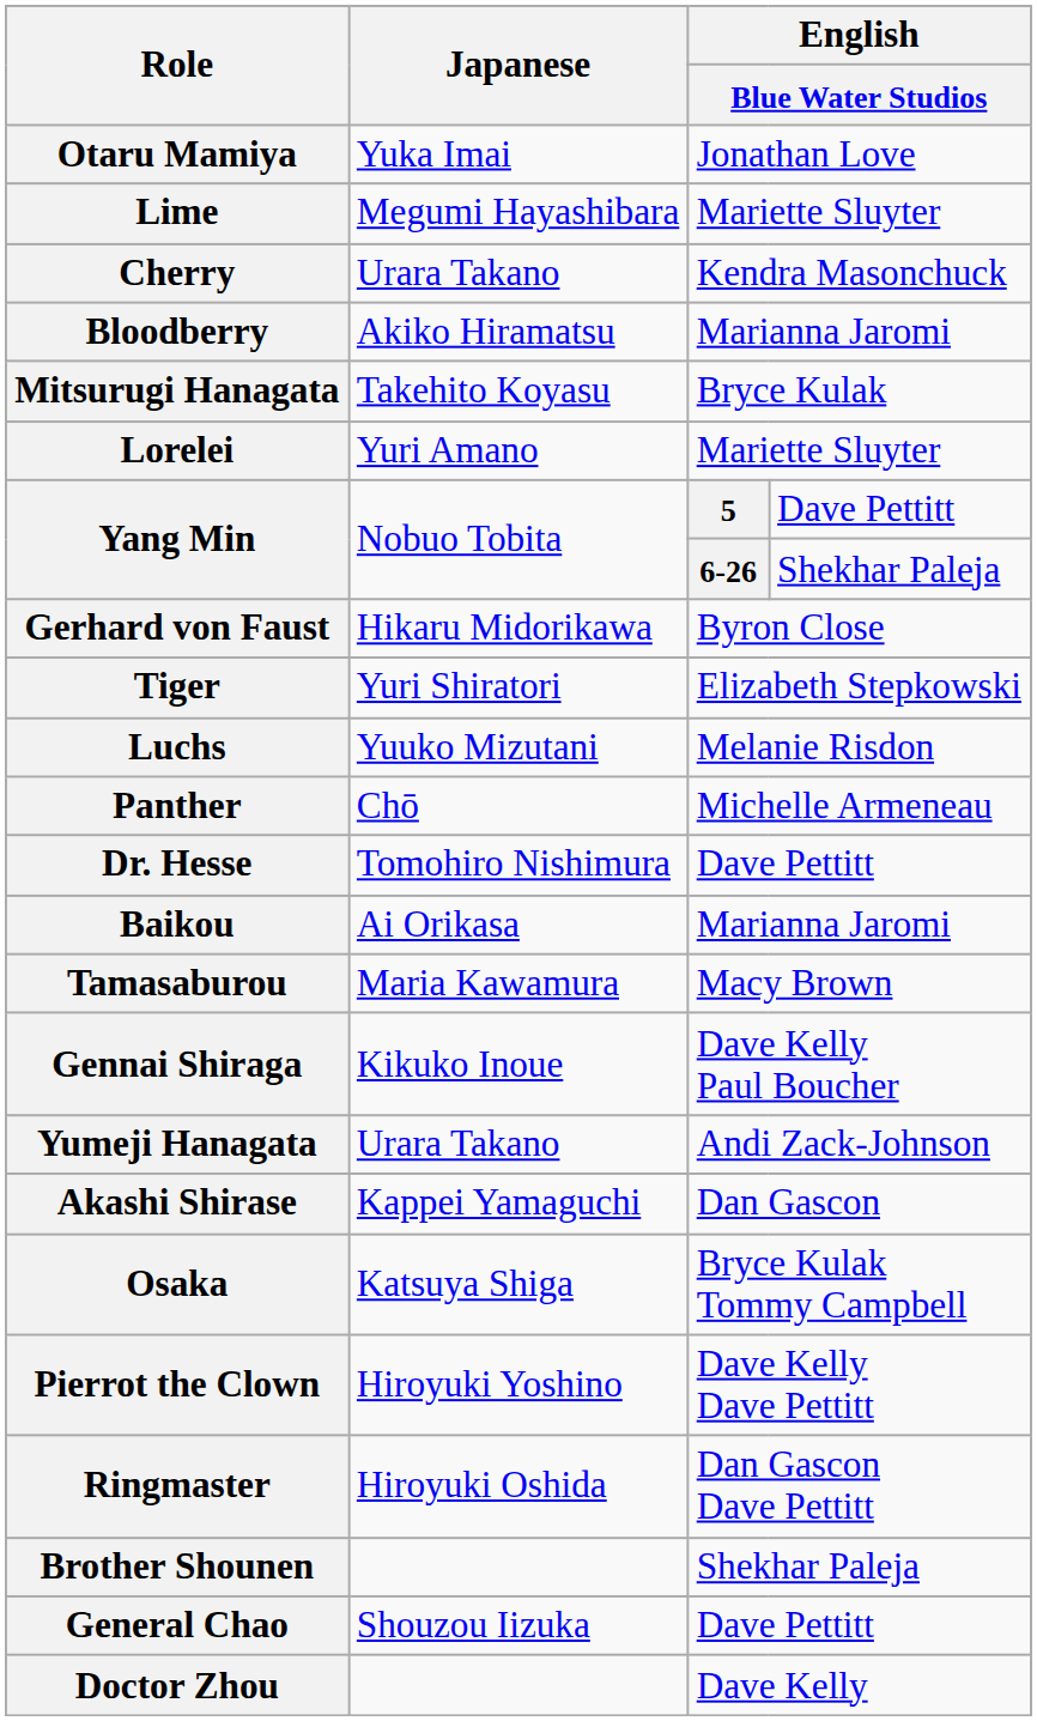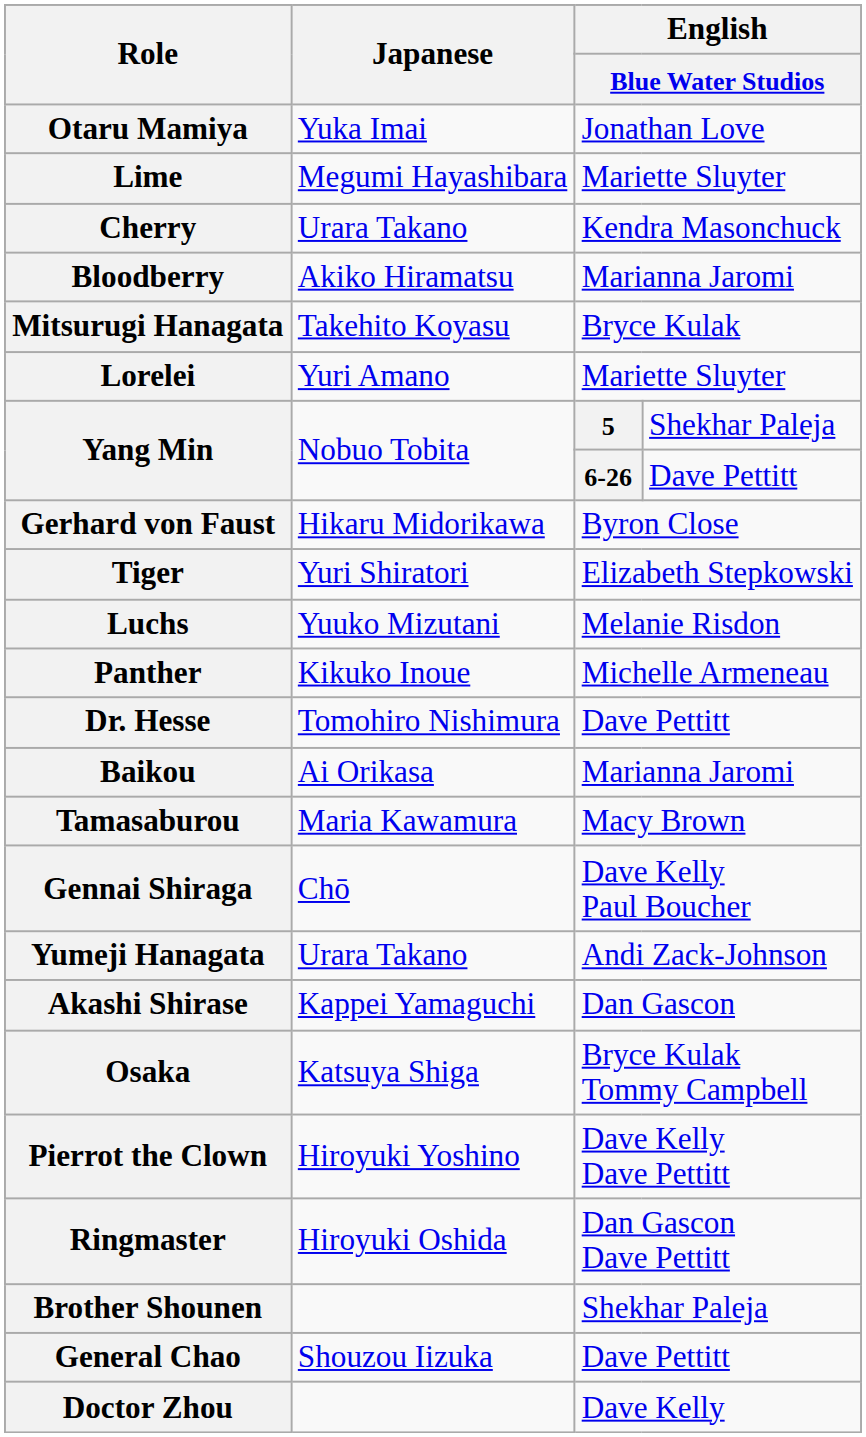 <table class="wikitable mw-collapsible">
 <tr>
 <th rowspan="2">Role</th>
 <th rowspan="2">Japanese</th>
 <th colspan="2">English</th>
 </tr>
 <tr>
 <th colspan="2"><small><a href='#'>Blue Water Studios</a></small></th>
 </tr>
 <tr>
 <th>Otaru Mamiya</th>
 <td><a href='#'>Yuka Imai</a></td>
 <td colspan="2"><a href='#'>Jonathan Love</a></td>
 </tr>
 <tr>
 <th>Lime</th>
 <td><a href='#'>Megumi Hayashibara</a></td>
 <td colspan="2"><a href='#'>Mariette Sluyter</a></td>
 </tr>
 <tr>
 <th>Cherry</th>
 <td><a href='#'>Urara Takano</a></td>
 <td colspan="2"><a href='#'>Kendra Masonchuck</a></td>
 </tr>
 <tr>
 <th>Bloodberry</th>
 <td><a href='#'>Akiko Hiramatsu</a></td>
 <td colspan="2"><a href='#'>Marianna Jaromi</a></td>
 </tr>
 <tr>
 <th>Mitsurugi Hanagata</th>
 <td><a href='#'>Takehito Koyasu</a></td>
 <td colspan="2"><a href='#'>Bryce Kulak</a></td>
 </tr>
 <tr>
 <th>Lorelei</th>
 <td><a href='#'>Yuri Amano</a></td>
 <td colspan="2"><a href='#'>Mariette Sluyter</a></td>
 </tr>
 <tr>
 <th rowspan="2">Yang Min</th>
 <td rowspan="2"><a href='#'>Nobuo Tobita</a></td>
 <th><small>5</small></th>
-<td><a href='#'>Dave Pettitt</a></td>
+<td><a href='#'>Shekhar Paleja</a></td>
 </tr>
 <tr>
 <th><small>6-26</small></th>
-<td><a href='#'>Shekhar Paleja</a></td>
+<td><a href='#'>Dave Pettitt</a></td>
 </tr>
 <tr>
 <th>Gerhard von Faust</th>
 <td><a href='#'>Hikaru Midorikawa</a></td>
 <td colspan="2"><a href='#'>Byron Close</a></td>
 </tr>
 <tr>
 <th>Tiger</th>
 <td><a href='#'>Yuri Shiratori</a></td>
 <td colspan="2"><a href='#'>Elizabeth Stepkowski</a></td>
 </tr>
 <tr>
 <th>Luchs</th>
 <td><a href='#'>Yuuko Mizutani</a></td>
 <td colspan="2"><a href='#'>Melanie Risdon</a></td>
 </tr>
 <tr>
 <th>Panther</th>
-<td><a href='#'>Chō</a></td>
+<td><a href='#'>Kikuko Inoue</a></td>
 <td colspan="2"><a href='#'>Michelle Armeneau</a></td>
 </tr>
 <tr>
 <th>Dr. Hesse</th>
 <td><a href='#'>Tomohiro Nishimura</a></td>
 <td colspan="2"><a href='#'>Dave Pettitt</a></td>
 </tr>
 <tr>
 <th>Baikou</th>
 <td><a href='#'>Ai Orikasa</a></td>
 <td colspan="2"><a href='#'>Marianna Jaromi</a></td>
 </tr>
 <tr>
 <th>Tamasaburou</th>
 <td><a href='#'>Maria Kawamura</a></td>
 <td colspan="2"><a href='#'>Macy Brown</a></td>
 </tr>
 <tr>
 <th>Gennai Shiraga</th>
-<td><a href='#'>Kikuko Inoue</a></td>
+<td><a href='#'>Chō</a></td>
 <td colspan="2"><a href='#'>Dave Kelly</a><br><a href='#'>Paul Boucher</a></td>
 </tr>
 <tr>
 <th>Yumeji Hanagata</th>
 <td><a href='#'>Urara Takano</a></td>
 <td colspan="2"><a href='#'>Andi Zack-Johnson</a></td>
 </tr>
 <tr>
 <th>Akashi Shirase</th>
 <td><a href='#'>Kappei Yamaguchi</a></td>
 <td colspan="2"><a href='#'>Dan Gascon</a></td>
 </tr>
 <tr>
 <th>Osaka</th>
 <td><a href='#'>Katsuya Shiga</a></td>
 <td colspan="2"><a href='#'>Bryce Kulak</a><br><a href='#'>Tommy Campbell</a></td>
 </tr>
 <tr>
 <th>Pierrot the Clown</th>
 <td><a href='#'>Hiroyuki Yoshino</a></td>
 <td colspan="2"><a href='#'>Dave Kelly</a><br><a href='#'>Dave Pettitt</a></td>
 </tr>
 <tr>
 <th>Ringmaster</th>
 <td><a href='#'>Hiroyuki Oshida</a></td>
 <td colspan="2"><a href='#'>Dan Gascon</a><br><a href='#'>Dave Pettitt</a></td>
 </tr>
 <tr>
 <th>Brother Shounen</th>
 <td></td>
 <td colspan="2"><a href='#'>Shekhar Paleja</a></td>
 </tr>
 <tr>
 <th>General Chao</th>
 <td><a href='#'>Shouzou Iizuka</a></td>
 <td colspan="2"><a href='#'>Dave Pettitt</a></td>
 </tr>
 <tr>
 <th>Doctor Zhou</th>
 <td></td>
 <td colspan="2"><a href='#'>Dave Kelly</a></td>
 </tr>
 </table>
